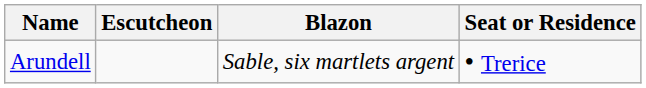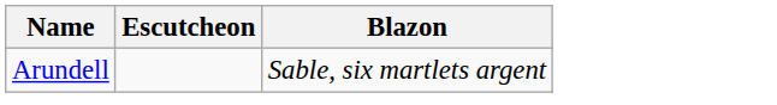 <table class="wikitable">
 <tr>
 <th>Name</th>
 <th>Escutcheon</th>
 <th>Blazon</th>
-<th>Seat or Residence</th>
 </tr>
 <tr>
 <td><a href='#'>Arundell</a></td>
 <td></td>
 <td><em>Sable, six martlets argent</em></td>
-<td><big> • </big> <a href='#'>Trerice</a></td>
 </tr>
 </table>
